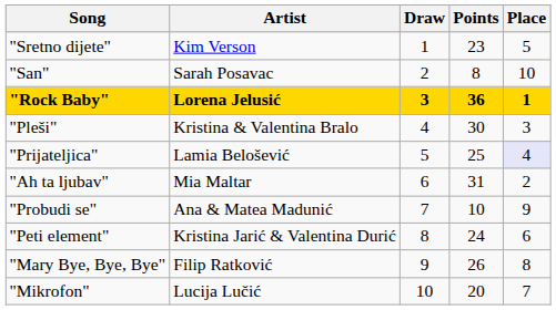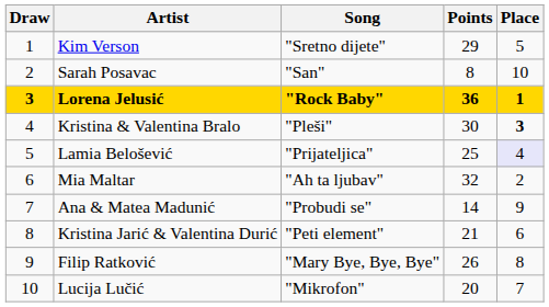 <table class="sortable wikitable" style="margin: 1em auto 1em auto; text-align:center">
 <tr bgcolor="#CCCCCC">
+<th>Draw</th>
+<th>Artist</th>
 <th>Song</th>
-<th>Artist</th>
-<th>Draw</th>
 <th>Points</th>
 <th>Place</th>
 </tr>
 <tr>
+<td>1</td>
+<td align="left"><a href='#'>Kim Verson</a></td>
 <td align="left">"Sretno dijete"</td>
-<td align="left"><a href='#'>Kim Verson</a></td>
-<td>1</td>
-<td>23</td>
+<td>29</td>
 <td>5</td>
 </tr>
 <tr>
+<td>2</td>
+<td align=left>Sarah Posavac</td>
 <td align=left>"San"</td>
-<td align=left>Sarah Posavac</td>
-<td>2</td>
 <td>8</td>
 <td>10</td>
 </tr>
 <tr style="font-weight:bold; background:gold;">
+<td>3</td>
+<td align="left">Lorena Jelusić</td>
 <td align="left">"Rock Baby"</td>
-<td align="left">Lorena Jelusić</td>
-<td>3</td>
 <td>36</td>
 <td>1</td>
 </tr>
 <tr>
+<td>4</td>
+<td align="left">Kristina & Valentina Bralo</td>
 <td align="left">"Pleši"</td>
-<td align="left">Kristina & Valentina Bralo</td>
-<td>4</td>
 <td>30</td>
-<td>3</td>
+<td><strong>3</strong></td>
 </tr>
 <tr>
+<td>5</td>
+<td align="left">Lamia Belošević</td>
 <td align="left">"Prijateljica"</td>
-<td align="left">Lamia Belošević</td>
-<td>5</td>
 <td>25</td>
 <td style="background: lavender;">4</td>
 </tr>
 <tr>
+<td>6</td>
+<td align="left">Mia Maltar</td>
 <td align="left">"Ah ta ljubav"</td>
-<td align="left">Mia Maltar</td>
-<td>6</td>
-<td>31</td>
+<td>32</td>
 <td>2</td>
 </tr>
 <tr>
+<td>7</td>
+<td align="left">Ana & Matea Madunić</td>
 <td align="left">"Probudi se"</td>
-<td align="left">Ana & Matea Madunić</td>
-<td>7</td>
-<td>10</td>
+<td>14</td>
 <td>9</td>
 </tr>
 <tr>
+<td>8</td>
+<td align="left">Kristina Jarić & Valentina Durić</td>
 <td align="left">"Peti element"</td>
-<td align="left">Kristina Jarić & Valentina Durić</td>
-<td>8</td>
-<td>24</td>
+<td>21</td>
 <td>6</td>
 </tr>
 <tr>
+<td>9</td>
+<td align="left">Filip Ratković</td>
 <td align="left">"Mary Bye, Bye, Bye"</td>
-<td align="left">Filip Ratković</td>
-<td>9</td>
 <td>26</td>
 <td>8</td>
 </tr>
 <tr>
+<td>10</td>
+<td align="left">Lucija Lučić</td>
 <td align="left">"Mikrofon"</td>
-<td align="left">Lucija Lučić</td>
-<td>10</td>
 <td>20</td>
 <td>7</td>
 </tr>
 </table>
